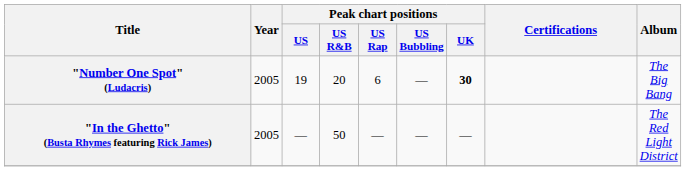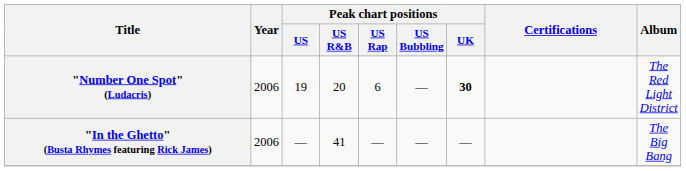 <table class="wikitable plainrowheaders" style="text-align:center;">
 <tr>
 <th scope="col" rowspan="2" style="width:20em;">Title</th>
 <th scope="col" rowspan="2">Year</th>
 <th scope="col" colspan="5">Peak chart positions </th>
 <th scope="col" rowspan="2" style="width:12em;"><a href='#'>Certifications</a></th>
 <th scope="col" rowspan="2">Album</th>
 </tr>
 <tr>
 <th scope="col" style="width:3em;font-size:90%;"><a href='#'>US</a></th>
 <th scope="col" style="width:3em;font-size:90%;"><a href='#'>US R&B</a></th>
 <th scope="col" style="width:3em;font-size:90%;"><a href='#'>US Rap</a></th>
 <th scope="col" style="width:3em;font-size:90%;"><a href='#'>US Bubbling</a><br></th>
 <th scope="col" style="width:3em;font-size:90%;"><a href='#'>UK</a></th>
 </tr>
 <tr>
 <th scope="row">"<a href='#'>Number One Spot</a>"<br><small>(<a href='#'>Ludacris</a>)</small></th>
-<td rowspan="1">2005</td>
+<td rowspan="1">2006</td>
 <td>19</td>
 <td>20</td>
 <td>6</td>
 <td>—</td>
 <td><strong>30</strong></td>
 <td></td>
-<td><em><a href='#'>The Big Bang</a></em></td>
+<td><em><a href='#'>The Red Light District</a></em></td>
 </tr>
 <tr>
 <th scope="row">"<a href='#'>In the Ghetto</a>"<br><small>(<a href='#'>Busta Rhymes</a> featuring <a href='#'>Rick James</a>)</small></th>
-<td rowspan="1">2005</td>
+<td rowspan="1">2006</td>
 <td>—</td>
-<td>50</td>
+<td>41</td>
 <td>—</td>
 <td>—</td>
 <td>—</td>
 <td></td>
-<td><em><a href='#'>The Red Light District</a></em></td>
+<td><em><a href='#'>The Big Bang</a></em></td>
 </tr>
 <tr>
 </tr>
 </table>
